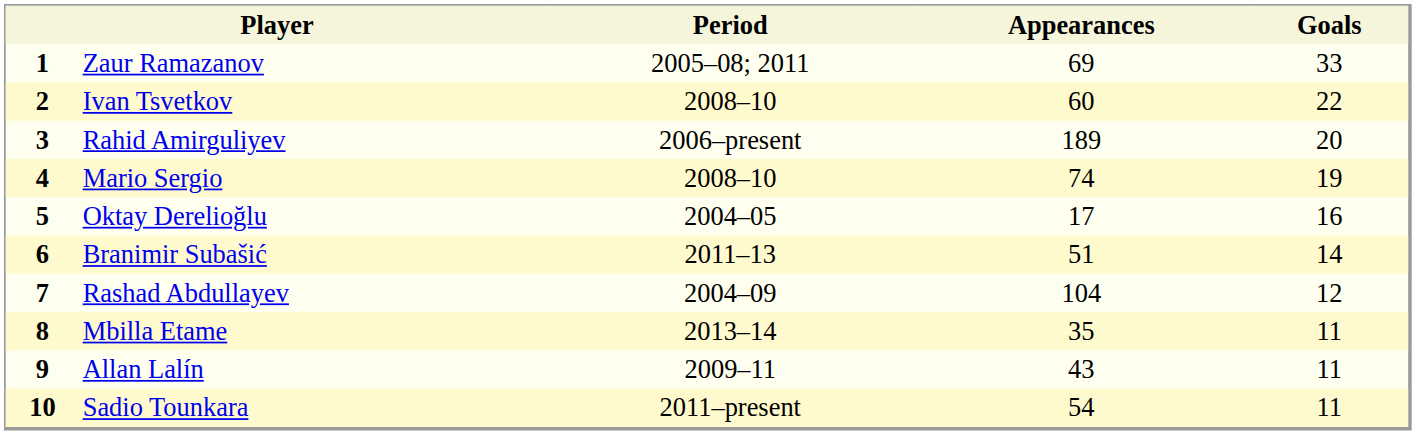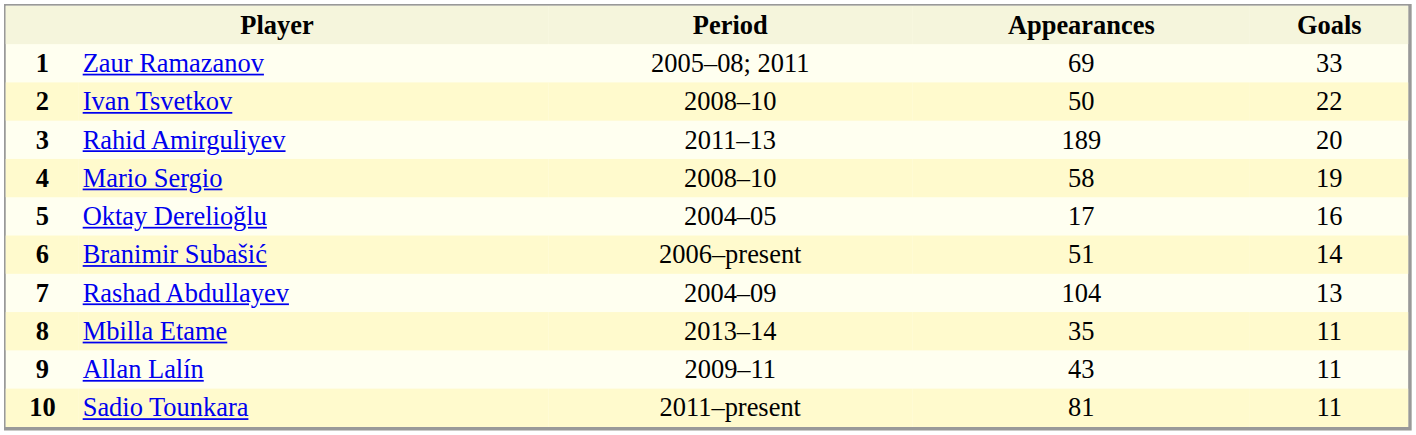 <table align="left" cellpadding="2" cellspacing="0"  style="margin: 1em 0; border: 1px solid #999; border-right-width: 2px; border-bottom-width: 2px; background-color:ivory; width:64%; font-size: 95%;">
 <tr style="background:beige;">
 </tr>
 <tr style="background:beige;">
 <th colspan=2 align="center">Player</th>
 <th align="center" abbr="Period">Period</th>
 <th align="center">Appearances</th>
 <th align="center">Goals</th>
 </tr>
 <tr>
 <th>1</th>
 <td> <a href='#'>Zaur Ramazanov</a></td>
 <td align="center">2005–08; 2011</td>
 <td align="center">69</td>
 <td align="center">33</td>
 </tr>
 <tr style="background:lemonchiffon;">
 <th>2</th>
 <td> <a href='#'>Ivan Tsvetkov</a></td>
 <td align="center">2008–10</td>
-<td align="center">60</td>
+<td align="center">50</td>
 <td align="center">22</td>
 </tr>
 <tr>
 <th>3</th>
 <td> <a href='#'>Rahid Amirguliyev</a></td>
-<td align="center">2006–present</td>
+<td align="center">2011–13</td>
 <td align="center">189</td>
 <td align="center">20</td>
 </tr>
 <tr style="background:lemonchiffon;">
 <th>4</th>
 <td> <a href='#'>Mario Sergio</a></td>
 <td align="center">2008–10</td>
-<td align="center">74</td>
+<td align="center">58</td>
 <td align="center">19</td>
 </tr>
 <tr>
 <th>5</th>
 <td> <a href='#'>Oktay Derelioğlu</a></td>
 <td align="center">2004–05</td>
 <td align="center">17</td>
 <td align="center">16</td>
 </tr>
 <tr style="background:lemonchiffon;">
 <th>6</th>
 <td>  <a href='#'>Branimir Subašić</a></td>
-<td align="center">2011–13</td>
+<td align="center">2006–present</td>
 <td align="center">51</td>
 <td align="center">14</td>
 </tr>
 <tr>
 <th>7</th>
 <td> <a href='#'>Rashad Abdullayev</a></td>
 <td align="center">2004–09</td>
 <td align="center">104</td>
-<td align="center">12</td>
+<td align="center">13</td>
 </tr>
 <tr style="background:lemonchiffon;">
 <th>8</th>
 <td> <a href='#'>Mbilla Etame</a></td>
 <td align="center">2013–14</td>
 <td align="center">35</td>
 <td align="center">11</td>
 </tr>
 <tr>
 <th>9</th>
 <td> <a href='#'>Allan Lalín</a></td>
 <td align="center">2009–11</td>
 <td align="center">43</td>
 <td align="center">11</td>
 </tr>
 <tr style="background:lemonchiffon;">
 <th>10</th>
 <td> <a href='#'>Sadio Tounkara</a></td>
 <td align="center">2011–present</td>
-<td align="center">54</td>
+<td align="center">81</td>
 <td align="center">11</td>
 </tr>
 </table>
